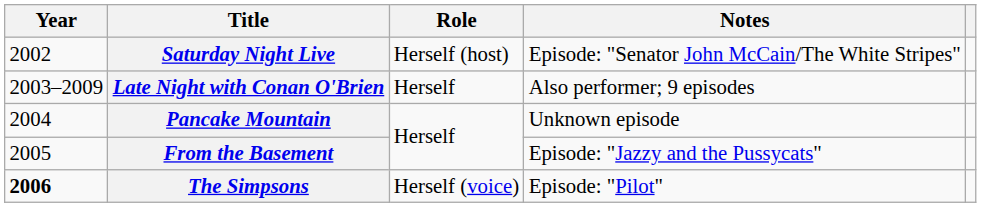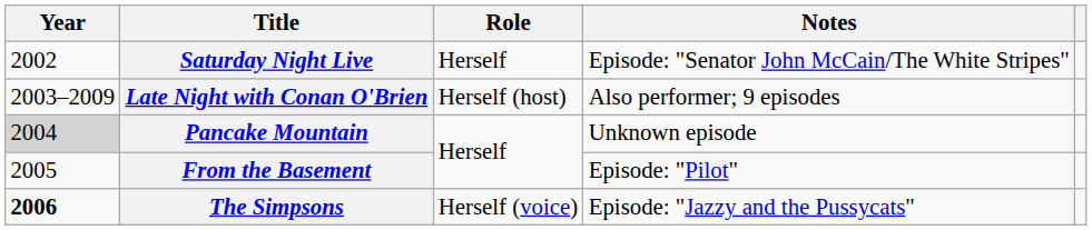 <table class="wikitable plainrowheaders sortable">
 <tr>
 <th scope="col">Year</th>
 <th scope="col">Title</th>
 <th scope="col">Role</th>
 <th scope="col">Notes</th>
 <th scope="col"></th>
 </tr>
 <tr>
 <td>2002</td>
 <th scope="row"><em><a href='#'>Saturday Night Live</a></em></th>
-<td>Herself (host)</td>
+<td>Herself</td>
 <td>Episode: "Senator <a href='#'>John McCain</a>/The White Stripes"</td>
 <td style="text-align:center;"></td>
 </tr>
 <tr>
 <td>2003–2009</td>
 <th scope="row"><em><a href='#'>Late Night with Conan O'Brien</a></em></th>
-<td>Herself</td>
+<td>Herself (host)</td>
 <td>Also performer; 9 episodes</td>
 <td style="text-align:center;"></td>
 </tr>
 <tr>
-<td>2004</td>
+<td style="background: lightgrey;">2004</td>
 <th scope="row"><em><a href='#'>Pancake Mountain</a></em></th>
 <td rowspan="2">Herself</td>
 <td>Unknown episode</td>
 <td style="text-align:center;"></td>
 </tr>
 <tr>
 <td>2005</td>
 <th scope="row"><em><a href='#'>From the Basement</a></em></th>
-<td>Episode: "<a href='#'>Jazzy and the Pussycats</a>"</td>
+<td>Episode: "<a href='#'>Pilot</a>"</td>
 <td style="text-align:center;"></td>
 </tr>
 <tr>
 <td><strong>2006</strong></td>
 <th scope="row"><em><a href='#'>The Simpsons</a></em></th>
 <td>Herself (<a href='#'>voice</a>)</td>
-<td>Episode: "<a href='#'>Pilot</a>"</td>
+<td>Episode: "<a href='#'>Jazzy and the Pussycats</a>"</td>
 <td style="text-align:center;"></td>
 </tr>
 </table>
